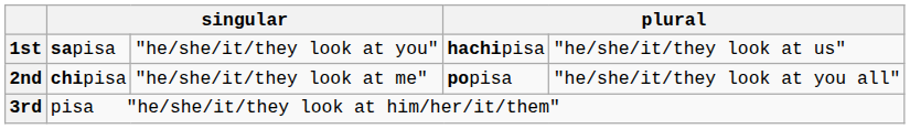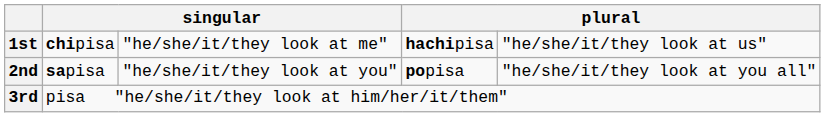 <table class="wikitable" style="text-align: left">
 <tr>
 <th></th>
 <th colspan="2">singular</th>
 <th colspan="2">plural</th>
 </tr>
 <tr>
 <th>1st</th>
-<td><strong>sa</strong>pisa</td>
-<td>"he/she/it/they look at you"</td>
+<td><strong>chi</strong>pisa</td>
+<td>"he/she/it/they look at me"</td>
 <td><strong>hachi</strong>pisa</td>
 <td>"he/she/it/they look at us"</td>
 </tr>
 <tr>
 <th>2nd</th>
-<td><strong>chi</strong>pisa</td>
-<td>"he/she/it/they look at me"</td>
+<td><strong>sa</strong>pisa</td>
+<td>"he/she/it/they look at you"</td>
 <td><strong>po</strong>pisa</td>
 <td>"he/she/it/they look at you all"</td>
 </tr>
 <tr>
 <th>3rd</th>
 <td colspan="4">pisa   "he/she/it/they look at him/her/it/them"</td>
 </tr>
 </table>
